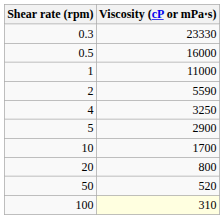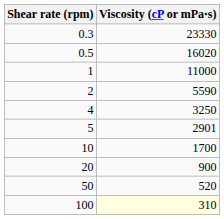 <table class="wikitable" style="text-align:right;">
 <tr>
 <th>Shear rate (rpm)</th>
 <th>Viscosity (<a href='#'>cP</a> or mPa⋅s)</th>
 </tr>
 <tr>
 <td>0.3</td>
 <td>23330</td>
 </tr>
 <tr>
 <td>0.5</td>
-<td>16000</td>
+<td>16020</td>
 </tr>
 <tr>
 <td>1</td>
 <td>11000</td>
 </tr>
 <tr>
 <td>2</td>
 <td>5590</td>
 </tr>
 <tr>
 <td>4</td>
 <td>3250</td>
 </tr>
 <tr>
 <td>5</td>
-<td>2900</td>
+<td>2901</td>
 </tr>
 <tr>
 <td>10</td>
 <td>1700</td>
 </tr>
 <tr>
 <td>20</td>
-<td>800</td>
+<td>900</td>
 </tr>
 <tr>
 <td>50</td>
 <td>520</td>
 </tr>
 <tr>
 <td>100</td>
 <td style="background: lightyellow;">310</td>
 </tr>
 </table>
